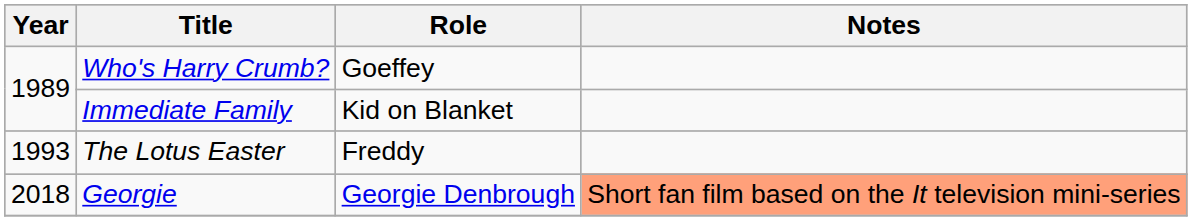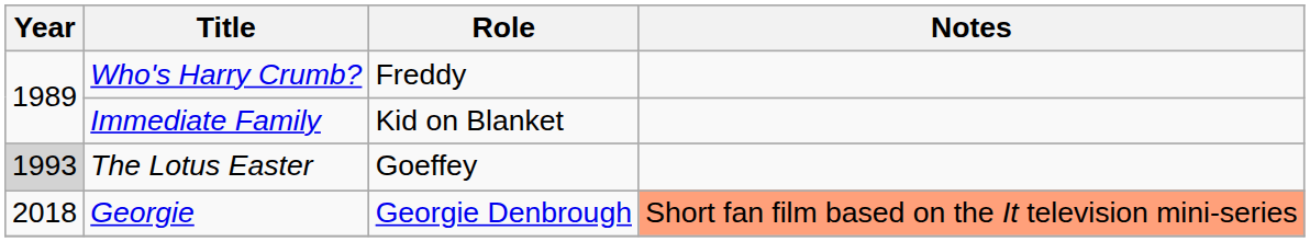 <table class="wikitable sortable">
 <tr>
 <th>Year</th>
 <th>Title</th>
 <th>Role</th>
 <th>Notes</th>
 </tr>
 <tr>
 <td rowspan=2>1989</td>
 <td><em><a href='#'>Who's Harry Crumb?</a></em></td>
-<td>Goeffey</td>
+<td>Freddy</td>
 <td></td>
 </tr>
 <tr>
 <td><em><a href='#'>Immediate Family</a></em></td>
 <td>Kid on Blanket</td>
 <td></td>
 </tr>
 <tr>
-<td>1993</td>
+<td style="background: lightgrey;">1993</td>
 <td><em>The Lotus Easter</em></td>
-<td>Freddy</td>
+<td>Goeffey</td>
 <td></td>
 </tr>
 <tr>
 <td>2018</td>
 <td><em><a href='#'>Georgie</a></em></td>
 <td><a href='#'>Georgie Denbrough</a></td>
 <td style="background: lightsalmon;">Short fan film based on the <em>It</em> television mini-series</td>
 </tr>
 <tr>
 </tr>
 </table>
